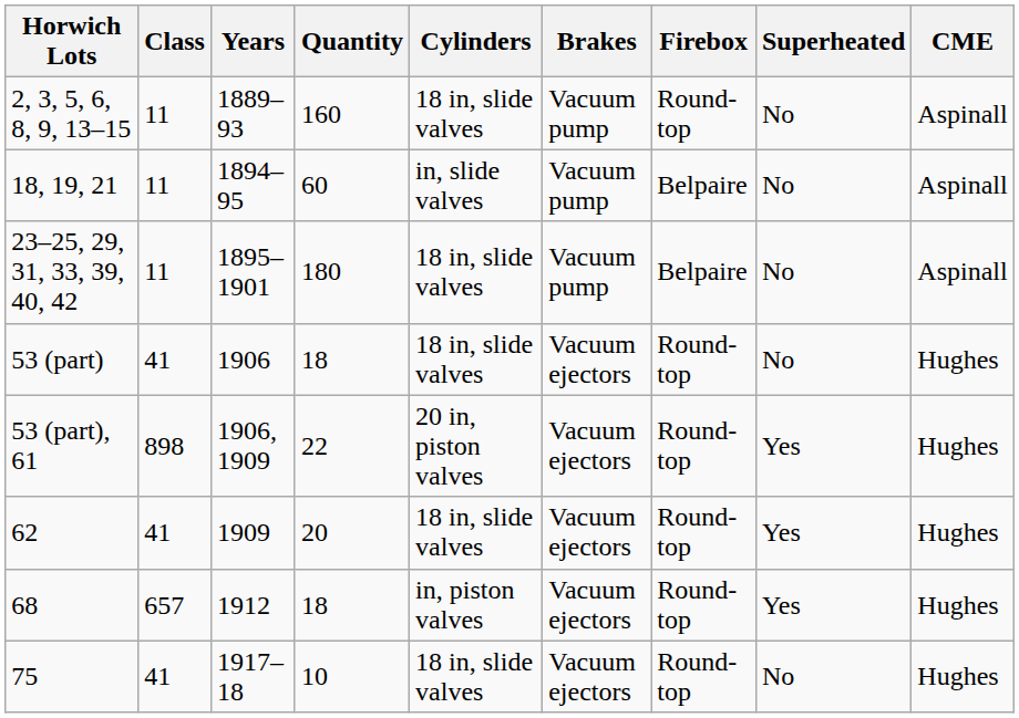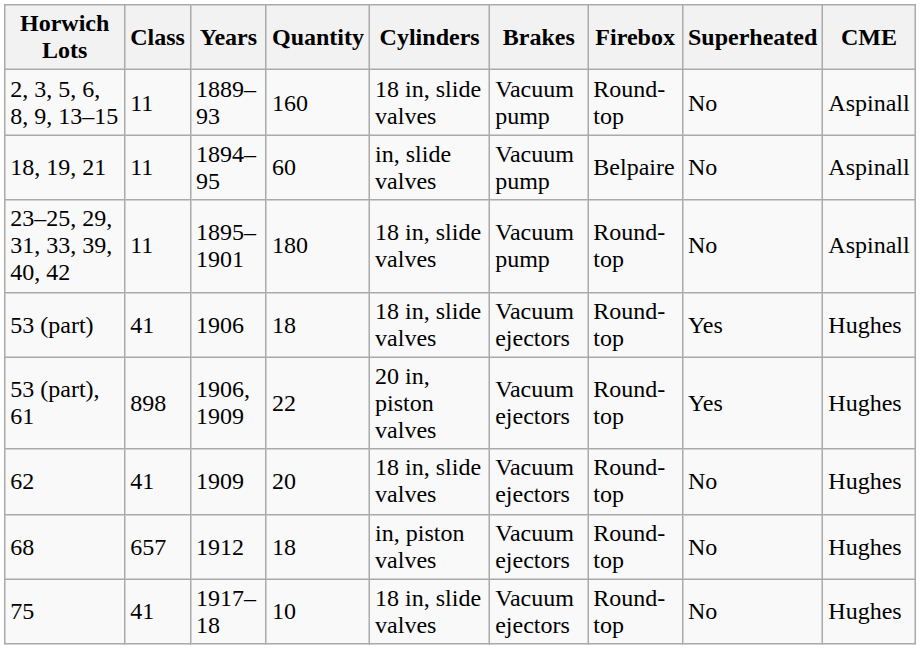 <table class=wikitable>
 <tr>
 <th>Horwich Lots</th>
 <th>Class</th>
 <th>Years</th>
 <th>Quantity</th>
 <th>Cylinders</th>
 <th>Brakes</th>
 <th>Firebox</th>
 <th>Superheated</th>
 <th>CME</th>
 </tr>
 <tr>
 <td>2, 3, 5, 6, 8, 9, 13–15</td>
 <td>11</td>
 <td>1889–93</td>
 <td>160</td>
 <td>18 in, slide valves</td>
 <td>Vacuum pump</td>
 <td>Round-top</td>
 <td>No</td>
 <td>Aspinall</td>
 </tr>
 <tr>
 <td>18, 19, 21</td>
 <td>11</td>
 <td>1894–95</td>
 <td>60</td>
 <td> in, slide valves</td>
 <td>Vacuum pump</td>
 <td>Belpaire</td>
 <td>No</td>
 <td>Aspinall</td>
 </tr>
 <tr>
 <td>23–25, 29, 31, 33, 39, 40, 42</td>
 <td>11</td>
 <td>1895–1901</td>
 <td>180</td>
 <td>18 in, slide valves</td>
 <td>Vacuum pump</td>
-<td>Belpaire</td>
+<td>Round-top</td>
 <td>No</td>
 <td>Aspinall</td>
 </tr>
 <tr>
 <td>53 (part)</td>
 <td>41</td>
 <td>1906</td>
 <td>18</td>
 <td>18 in, slide valves</td>
 <td>Vacuum ejectors</td>
 <td>Round-top</td>
-<td>No</td>
+<td>Yes</td>
 <td>Hughes</td>
 </tr>
 <tr>
 <td>53 (part), 61</td>
 <td>898</td>
 <td>1906, 1909</td>
 <td>22</td>
 <td>20 in, piston valves</td>
 <td>Vacuum ejectors</td>
 <td>Round-top</td>
 <td>Yes</td>
 <td>Hughes</td>
 </tr>
 <tr>
 <td>62</td>
 <td>41</td>
 <td>1909</td>
 <td>20</td>
 <td>18 in, slide valves</td>
 <td>Vacuum ejectors</td>
 <td>Round-top</td>
-<td>Yes</td>
+<td>No</td>
 <td>Hughes</td>
 </tr>
 <tr>
 <td>68</td>
 <td>657</td>
 <td>1912</td>
 <td>18</td>
 <td> in, piston valves</td>
 <td>Vacuum ejectors</td>
 <td>Round-top</td>
-<td>Yes</td>
+<td>No</td>
 <td>Hughes</td>
 </tr>
 <tr>
 <td>75</td>
 <td>41</td>
 <td>1917–18</td>
 <td>10</td>
 <td>18 in, slide valves</td>
 <td>Vacuum ejectors</td>
 <td>Round-top</td>
 <td>No</td>
 <td>Hughes</td>
 </tr>
 </table>
